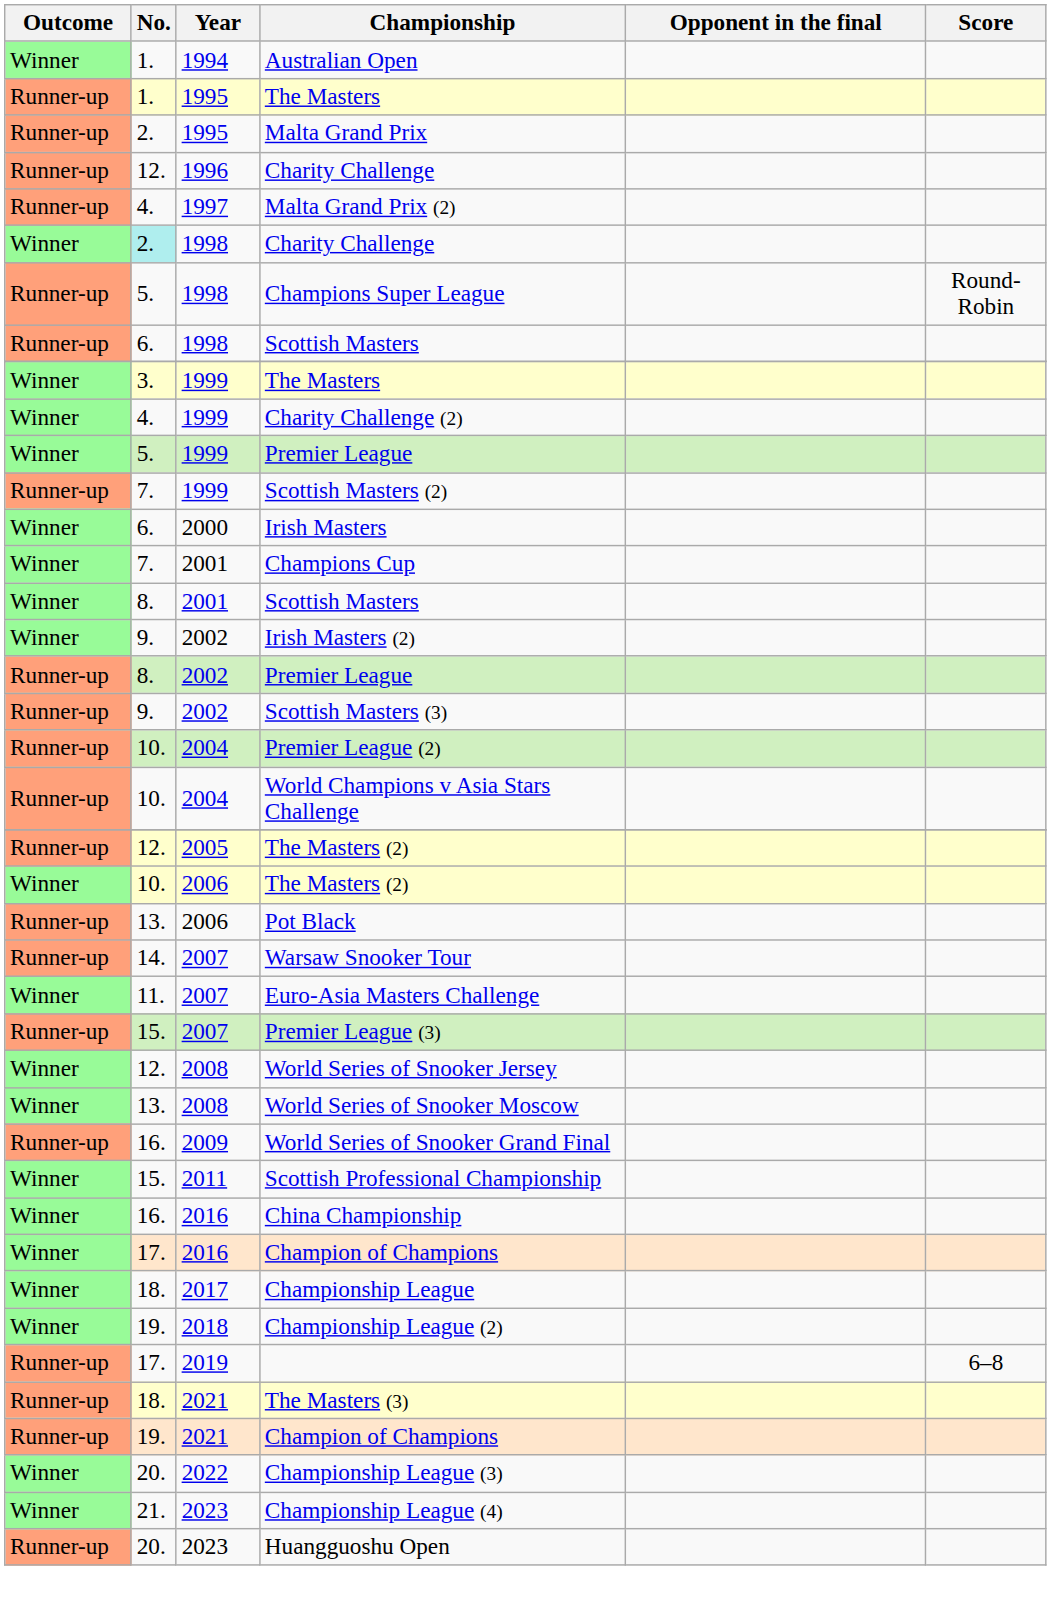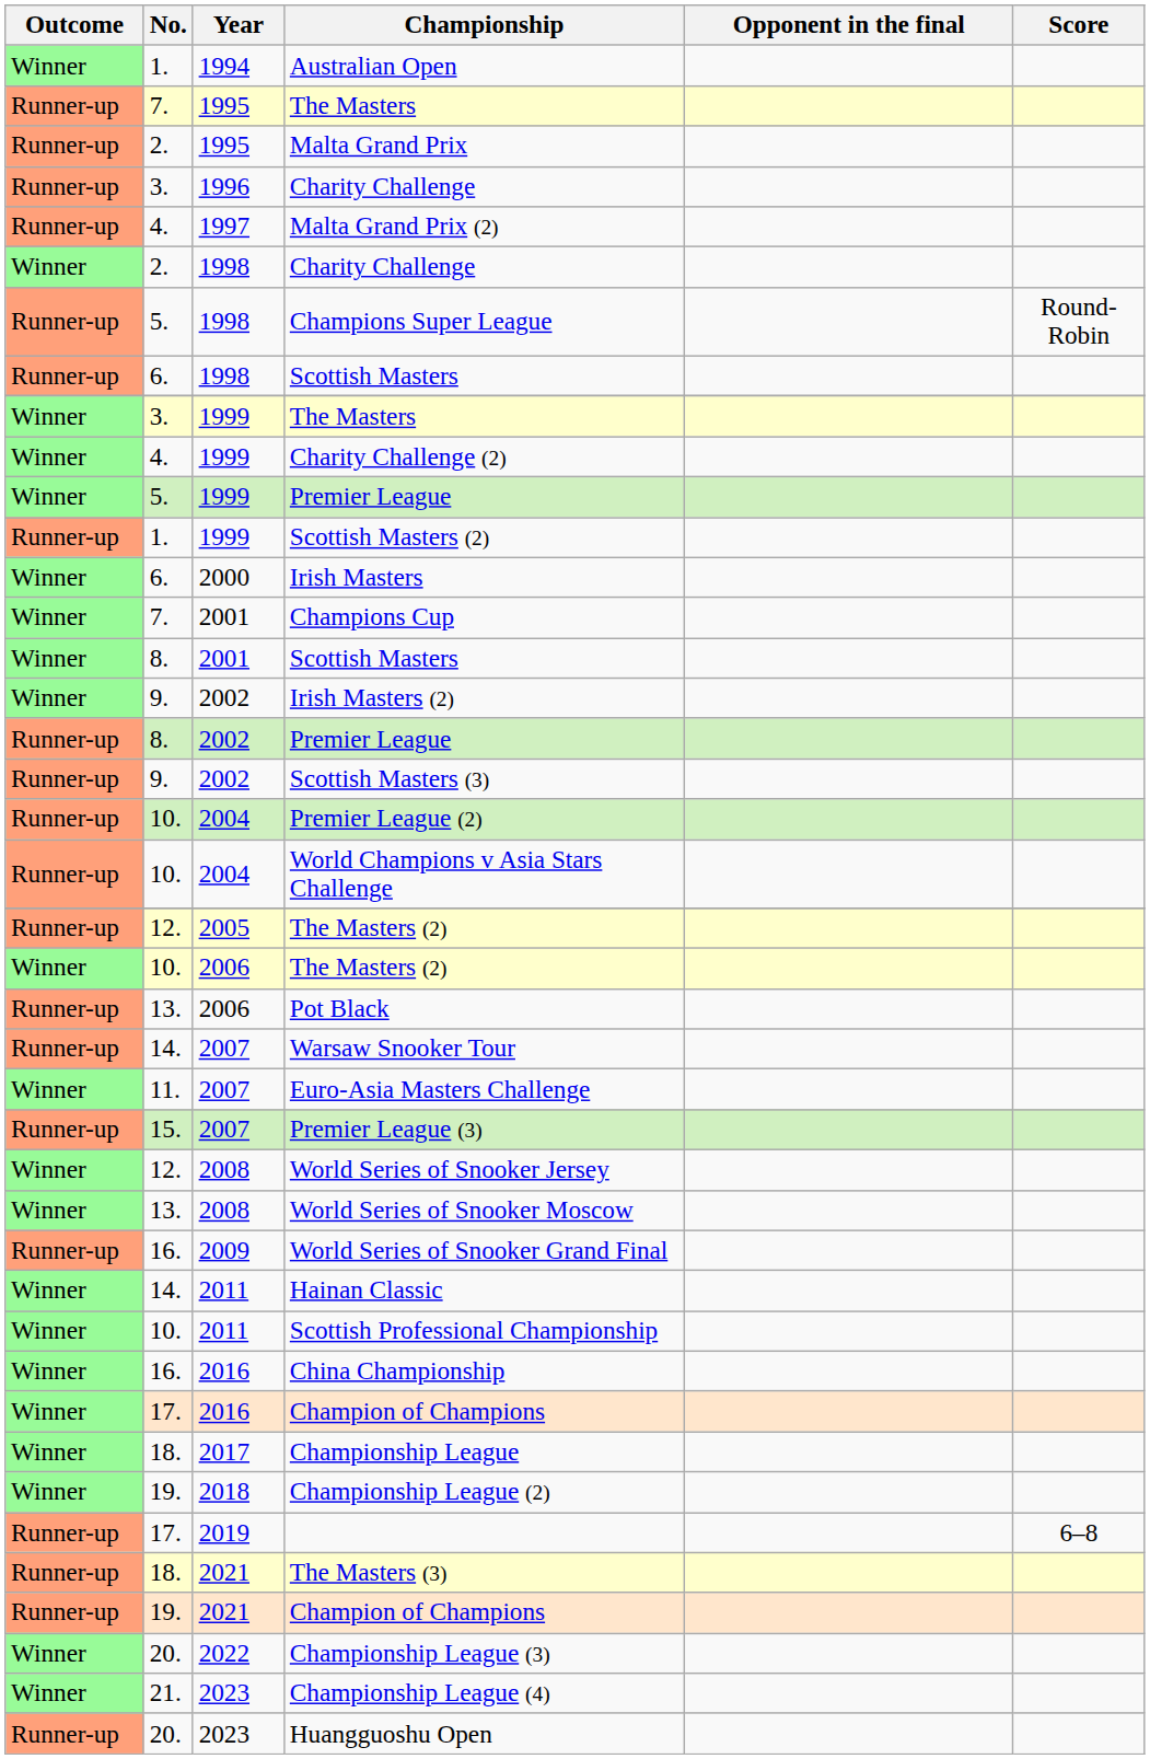 <table class="wikitable sortable">
 <tr>
 <th scope="col" style="width:80px;">Outcome</th>
 <th scope="col" style="width:20px;">No.</th>
 <th scope="col" style="width:50px;">Year</th>
 <th scope="col" style="width:245px;">Championship</th>
 <th scope="col" style="width:200px;">Opponent in the final</th>
 <th scope="col" style="width:75px;">Score</th>
 </tr>
 <tr>
 <td style="background:#98FB98">Winner</td>
 <td>1.</td>
 <td><a href='#'>1994</a></td>
 <td><a href='#'>Australian Open</a></td>
 <td> </td>
 <td style="text-align:center;"> </td>
 </tr>
 <tr style="background:#ffc;">
 <td style="background:#ffa07a;">Runner-up</td>
-<td>1.</td>
+<td>7.</td>
 <td><a href='#'>1995</a></td>
 <td><a href='#'>The Masters</a></td>
 <td> </td>
 <td style="text-align:center;"></td>
 </tr>
 <tr>
 <td style="background:#ffa07a;">Runner-up</td>
 <td>2.</td>
 <td><a href='#'>1995</a></td>
 <td><a href='#'>Malta Grand Prix</a></td>
 <td> </td>
 <td style="text-align:center;"></td>
 </tr>
 <tr>
 <td style="background:#ffa07a;">Runner-up</td>
-<td>12.</td>
+<td>3.</td>
 <td><a href='#'>1996</a></td>
 <td><a href='#'>Charity Challenge</a></td>
 <td> </td>
 <td style="text-align:center;"></td>
 </tr>
 <tr>
 <td style="background:#ffa07a;">Runner-up</td>
 <td>4.</td>
 <td><a href='#'>1997</a></td>
 <td><a href='#'>Malta Grand Prix</a> <small>(2)</small></td>
 <td> </td>
 <td style="text-align:center;"></td>
 </tr>
 <tr>
 <td style="background:#98FB98">Winner</td>
-<td style="background: paleturquoise;">2.</td>
+<td>2.</td>
 <td><a href='#'>1998</a></td>
 <td><a href='#'>Charity Challenge</a></td>
 <td> </td>
 <td style="text-align:center;"></td>
 </tr>
 <tr>
 <td style="background:#ffa07a;">Runner-up</td>
 <td>5.</td>
 <td><a href='#'>1998</a></td>
 <td><a href='#'>Champions Super League</a></td>
 <td> </td>
 <td style="text-align:center;">Round-Robin</td>
 </tr>
 <tr>
 <td style="background:#ffa07a;">Runner-up</td>
 <td>6.</td>
 <td><a href='#'>1998</a></td>
 <td><a href='#'>Scottish Masters</a></td>
 <td> </td>
 <td style="text-align:center;"></td>
 </tr>
 <tr>
 </tr>
 <tr style="background:#ffc;">
 <td style="background:#98FB98">Winner</td>
 <td>3.</td>
 <td><a href='#'>1999</a></td>
 <td><a href='#'>The Masters</a></td>
 <td> </td>
 <td style="text-align:center;"></td>
 </tr>
 <tr>
 <td style="background:#98FB98">Winner</td>
 <td>4.</td>
 <td><a href='#'>1999</a></td>
 <td><a href='#'>Charity Challenge</a> <small>(2)</small></td>
 <td> </td>
 <td style="text-align:center;"></td>
 </tr>
 <tr style="background:#d0f0c0;">
 <td style="background:#98FB98">Winner</td>
 <td>5.</td>
 <td><a href='#'>1999</a></td>
 <td><a href='#'>Premier League</a></td>
 <td> </td>
 <td style="text-align:center;"></td>
 </tr>
 <tr>
 <td style="background:#ffa07a;">Runner-up</td>
-<td>7.</td>
+<td>1.</td>
 <td><a href='#'>1999</a></td>
 <td><a href='#'>Scottish Masters</a> <small>(2)</small></td>
 <td> </td>
 <td style="text-align:center;"></td>
 </tr>
 <tr>
 <td style="background:#98FB98">Winner</td>
 <td>6.</td>
 <td>2000</td>
 <td><a href='#'>Irish Masters</a></td>
 <td> </td>
 <td style="text-align:center;"></td>
 </tr>
 <tr>
 <td style="background:#98FB98">Winner</td>
 <td>7.</td>
 <td>2001</td>
 <td><a href='#'>Champions Cup</a></td>
 <td> </td>
 <td style="text-align:center;"></td>
 </tr>
 <tr>
 <td style="background:#98FB98">Winner</td>
 <td>8.</td>
 <td><a href='#'>2001</a></td>
 <td><a href='#'>Scottish Masters</a></td>
 <td> </td>
 <td style="text-align:center;"></td>
 </tr>
 <tr>
 <td style="background:#98FB98">Winner</td>
 <td>9.</td>
 <td>2002</td>
 <td><a href='#'>Irish Masters</a> <small>(2)</small></td>
 <td> </td>
 <td style="text-align:center;"></td>
 </tr>
 <tr style="background:#d0f0c0;">
 <td style="background:#ffa07a;">Runner-up</td>
 <td>8.</td>
 <td><a href='#'>2002</a></td>
 <td><a href='#'>Premier League</a></td>
 <td> </td>
 <td style="text-align:center;"></td>
 </tr>
 <tr>
 <td style="background:#ffa07a;">Runner-up</td>
 <td>9.</td>
 <td><a href='#'>2002</a></td>
 <td><a href='#'>Scottish Masters</a> <small>(3)</small></td>
 <td> </td>
 <td style="text-align:center;"></td>
 </tr>
 <tr style="background:#d0f0c0;">
 <td style="background:#ffa07a;">Runner-up</td>
 <td>10.</td>
 <td><a href='#'>2004</a></td>
 <td><a href='#'>Premier League</a> <small>(2)</small></td>
 <td> </td>
 <td style="text-align:center;"></td>
 </tr>
 <tr>
 <td style="background:#ffa07a;">Runner-up</td>
 <td>10.</td>
 <td><a href='#'>2004</a></td>
 <td><a href='#'>World Champions v Asia Stars Challenge</a></td>
 <td> </td>
 <td style="text-align:center;"></td>
 </tr>
 <tr style="background:#d0f0c0;">
 </tr>
 <tr style="background:#ffc;">
 <td style="background:#ffa07a;">Runner-up</td>
 <td>12.</td>
 <td><a href='#'>2005</a></td>
 <td><a href='#'>The Masters</a> <small>(2)</small></td>
 <td> </td>
 <td style="text-align:center;"></td>
 </tr>
 <tr style="background:#ffc;">
 <td style="background:#98FB98">Winner</td>
 <td>10.</td>
 <td><a href='#'>2006</a></td>
 <td><a href='#'>The Masters</a> <small>(2)</small></td>
 <td> </td>
 <td style="text-align:center;"></td>
 </tr>
 <tr>
 <td style="background:#ffa07a;">Runner-up</td>
 <td>13.</td>
 <td>2006</td>
 <td><a href='#'>Pot Black</a></td>
 <td> </td>
 <td align="center"></td>
 </tr>
 <tr>
 <td style="background:#ffa07a;">Runner-up</td>
 <td>14.</td>
 <td><a href='#'>2007</a></td>
 <td><a href='#'>Warsaw Snooker Tour</a></td>
 <td> </td>
 <td align="center"></td>
 </tr>
 <tr>
 <td style="background:#98FB98">Winner</td>
 <td>11.</td>
 <td><a href='#'>2007</a></td>
 <td><a href='#'>Euro-Asia Masters Challenge</a></td>
 <td> </td>
 <td style="text-align:center;"></td>
 </tr>
 <tr style="background:#d0f0c0;">
 <td style="background:#ffa07a;">Runner-up</td>
 <td>15.</td>
 <td><a href='#'>2007</a></td>
 <td><a href='#'>Premier League</a> <small>(3)</small></td>
 <td> </td>
 <td style="text-align:center;"></td>
 </tr>
 <tr>
 <td style="background:#98FB98">Winner</td>
 <td>12.</td>
 <td><a href='#'>2008</a></td>
 <td><a href='#'>World Series of Snooker Jersey</a></td>
 <td> </td>
 <td style="text-align:center;"></td>
 </tr>
 <tr>
 <td style="background:#98FB98">Winner</td>
 <td>13.</td>
 <td><a href='#'>2008</a></td>
 <td><a href='#'>World Series of Snooker Moscow</a></td>
 <td> </td>
 <td style="text-align:center;"></td>
 </tr>
 <tr>
 <td style="background:#ffa07a;">Runner-up</td>
 <td>16.</td>
 <td><a href='#'>2009</a></td>
 <td><a href='#'>World Series of Snooker Grand Final</a></td>
 <td> </td>
 <td style="text-align:center;"></td>
 </tr>
 <tr>
 <td style="background:#98FB98">Winner</td>
-<td>15.</td>
+<td>14.</td>
+<td><a href='#'>2011</a></td>
+<td><a href='#'>Hainan Classic</a></td>
+<td> </td>
+<td style="text-align:center;"></td>
+</tr>
+<tr>
+<td style="background:#98FB98">Winner</td>
+<td>10.</td>
 <td><a href='#'>2011</a></td>
 <td><a href='#'>Scottish Professional Championship</a></td>
 <td> </td>
 <td style="text-align:center;"></td>
 </tr>
 <tr>
 <td style="background:#98FB98">Winner</td>
 <td>16.</td>
 <td><a href='#'>2016</a></td>
 <td><a href='#'>China Championship</a></td>
 <td> </td>
 <td style="text-align:center;"></td>
 </tr>
 <tr style="background:#ffe6cc;">
 <td style="background:#98FB98">Winner</td>
 <td>17.</td>
 <td><a href='#'>2016</a></td>
 <td><a href='#'>Champion of Champions</a></td>
 <td> </td>
 <td style="text-align:center;"></td>
 </tr>
 <tr>
 <td style="background:#98FB98">Winner</td>
 <td>18.</td>
 <td><a href='#'>2017</a></td>
 <td><a href='#'>Championship League</a></td>
 <td> </td>
 <td style="text-align:center;"></td>
 </tr>
 <tr>
 <td style="background:#98FB98">Winner</td>
 <td>19.</td>
 <td><a href='#'>2018</a></td>
 <td><a href='#'>Championship League</a> <small>(2)</small></td>
 <td> </td>
 <td style="text-align:center;"></td>
 </tr>
 <tr>
 <td style="background:#ffa07a;">Runner-up</td>
 <td>17.</td>
 <td><a href='#'>2019</a></td>
 <td></td>
 <td> </td>
 <td style="text-align:center;">6–8</td>
 </tr>
 <tr style="background:#ffc;">
 <td style="background:#ffa07a;">Runner-up</td>
 <td>18.</td>
 <td><a href='#'>2021</a></td>
 <td><a href='#'>The Masters</a> <small>(3)</small></td>
 <td> </td>
 <td style="text-align:center;"></td>
 </tr>
 <tr style="background:#ffe6cc;">
 <td style="background:#ffa07a;">Runner-up</td>
 <td>19.</td>
 <td><a href='#'>2021</a></td>
 <td><a href='#'>Champion of Champions</a></td>
 <td> </td>
 <td style="text-align:center;"></td>
 </tr>
 <tr>
 <td style="background:#98FB98">Winner</td>
 <td>20.</td>
 <td><a href='#'>2022</a></td>
 <td><a href='#'>Championship League</a> <small>(3)</small></td>
 <td> </td>
 <td style="text-align:center;"></td>
 </tr>
 <tr>
 <td style="background:#98FB98">Winner</td>
 <td>21.</td>
 <td><a href='#'>2023</a></td>
 <td><a href='#'>Championship League</a> <small>(4)</small></td>
 <td> </td>
 <td style="text-align:center;"></td>
 </tr>
 <tr>
 <td style="background:#ffa07a;">Runner-up</td>
 <td>20.</td>
 <td>2023</td>
 <td>Huangguoshu Open</td>
 <td> </td>
 <td style="text-align:center;"> </td>
 </tr>
 </table>
